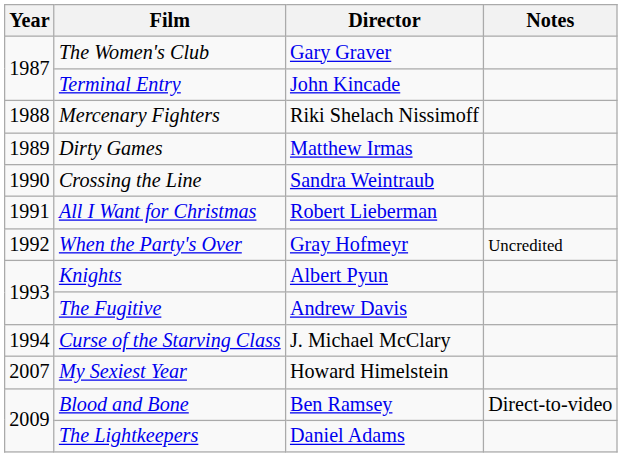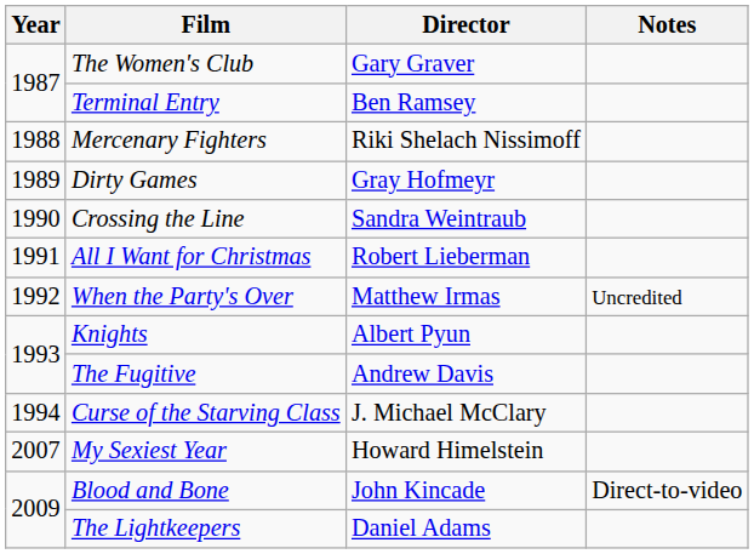 <table class="wikitable">
 <tr>
 <th>Year</th>
 <th>Film</th>
 <th>Director</th>
 <th>Notes</th>
 </tr>
 <tr>
 <td rowspan=2>1987</td>
 <td><em>The Women's Club</em></td>
 <td><a href='#'>Gary Graver</a></td>
 <td></td>
 </tr>
 <tr>
 <td><em><a href='#'>Terminal Entry</a></em></td>
-<td><a href='#'>John Kincade</a></td>
+<td><a href='#'>Ben Ramsey</a></td>
 <td></td>
 </tr>
 <tr>
 <td>1988</td>
 <td><em>Mercenary Fighters</em></td>
 <td>Riki Shelach Nissimoff</td>
 <td></td>
 </tr>
 <tr>
 <td>1989</td>
 <td><em>Dirty Games</em></td>
-<td><a href='#'>Matthew Irmas</a></td>
+<td><a href='#'>Gray Hofmeyr</a></td>
 <td></td>
 </tr>
 <tr>
 <td>1990</td>
 <td><em>Crossing the Line</em></td>
 <td><a href='#'>Sandra Weintraub</a></td>
 <td></td>
 </tr>
 <tr>
 <td>1991</td>
 <td><em><a href='#'>All I Want for Christmas</a></em></td>
 <td><a href='#'>Robert Lieberman</a></td>
 <td></td>
 </tr>
 <tr>
 <td>1992</td>
 <td><em><a href='#'>When the Party's Over</a></em></td>
-<td><a href='#'>Gray Hofmeyr</a></td>
+<td><a href='#'>Matthew Irmas</a></td>
 <td><small>Uncredited</small></td>
 </tr>
 <tr>
 <td rowspan=2>1993</td>
 <td><em><a href='#'>Knights</a></em></td>
 <td><a href='#'>Albert Pyun</a></td>
 <td></td>
 </tr>
 <tr>
 <td><em><a href='#'>The Fugitive</a></em></td>
 <td><a href='#'>Andrew Davis</a></td>
 <td></td>
 </tr>
 <tr>
 <td>1994</td>
 <td><em><a href='#'>Curse of the Starving Class</a></em></td>
 <td>J. Michael McClary</td>
 <td></td>
 </tr>
 <tr>
 <td>2007</td>
 <td><em><a href='#'>My Sexiest Year</a></em></td>
 <td>Howard Himelstein</td>
 <td></td>
 </tr>
 <tr>
 <td rowspan=2>2009</td>
 <td><em><a href='#'>Blood and Bone</a></em></td>
-<td><a href='#'>Ben Ramsey</a></td>
+<td><a href='#'>John Kincade</a></td>
 <td>Direct-to-video</td>
 </tr>
 <tr>
 <td><em><a href='#'>The Lightkeepers</a></em></td>
 <td><a href='#'>Daniel Adams</a></td>
 <td></td>
 </tr>
 </table>
